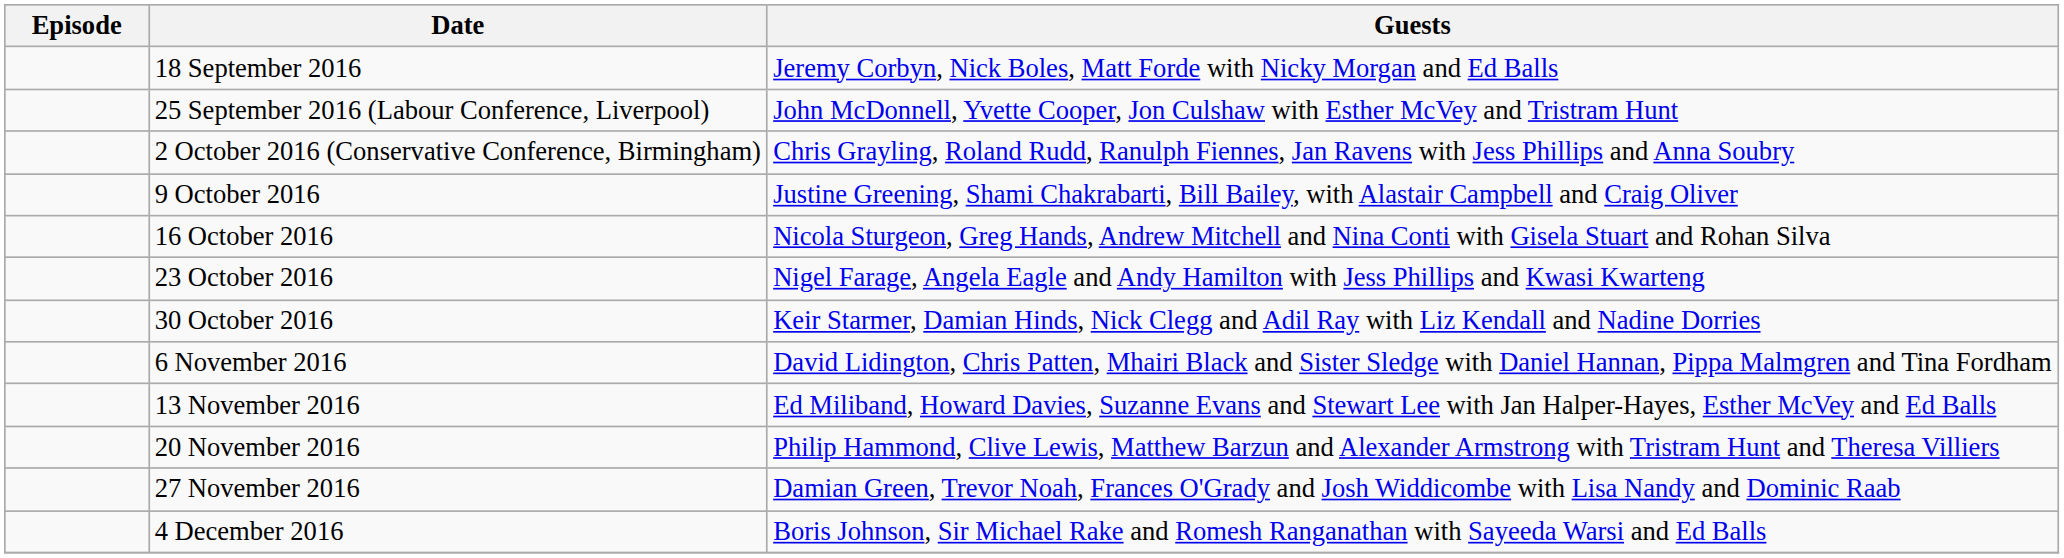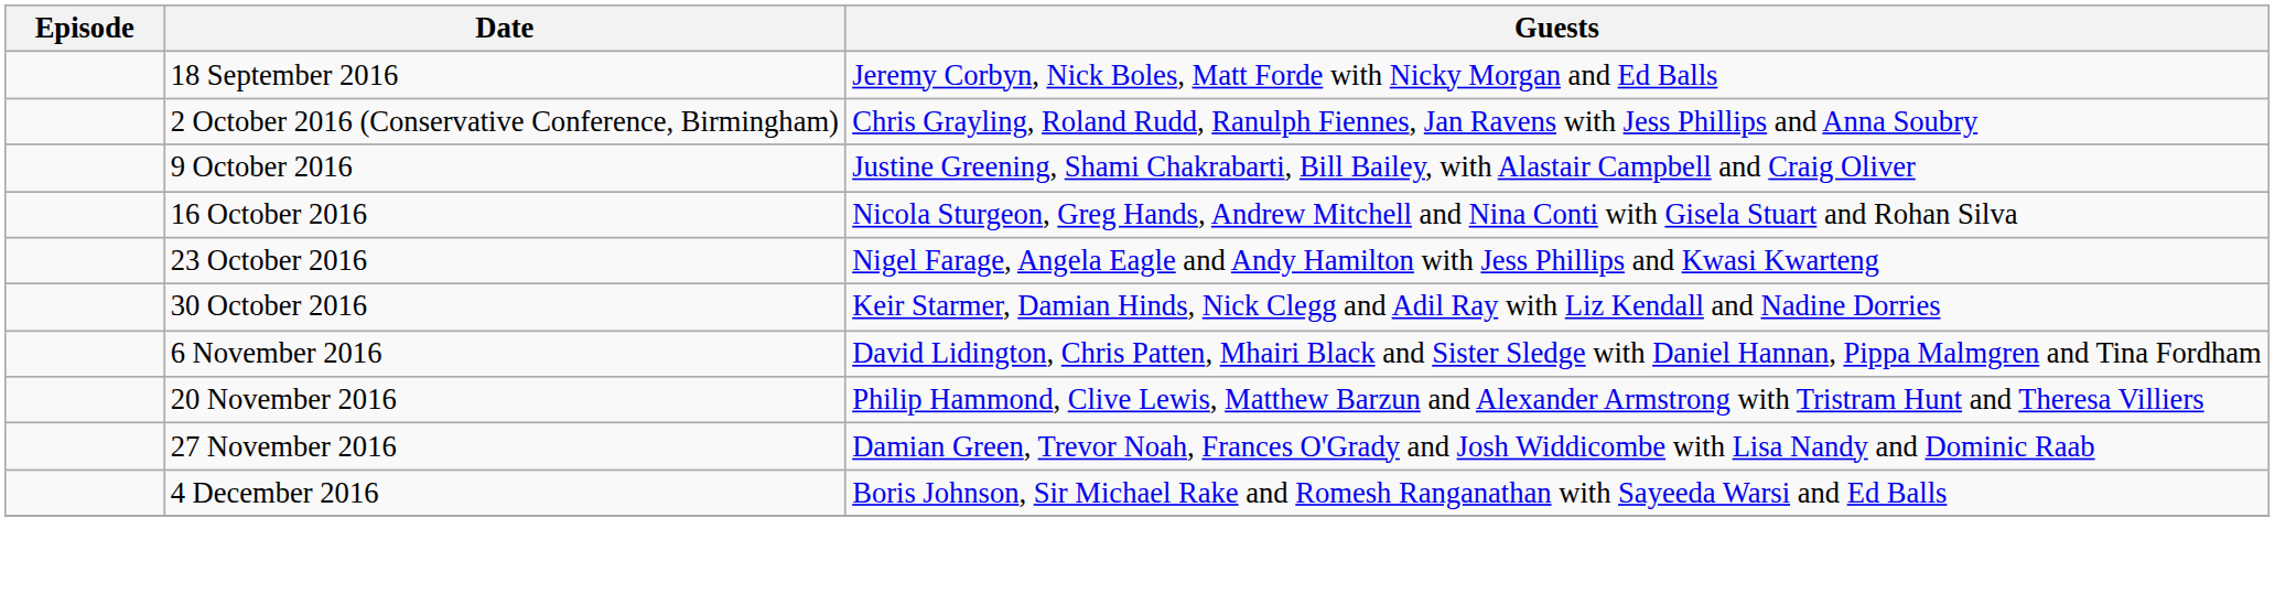 <table class="wikitable">
 <tr>
 <th style="width:7%;">Episode</th>
 <th>Date</th>
 <th>Guests</th>
 </tr>
 <tr>
 <td></td>
 <td>18 September 2016</td>
 <td><a href='#'>Jeremy Corbyn</a>, <a href='#'>Nick Boles</a>, <a href='#'>Matt Forde</a> with <a href='#'>Nicky Morgan</a> and <a href='#'>Ed Balls</a></td>
-</tr>
-<tr>
-<td></td>
-<td>25 September 2016 (Labour Conference, Liverpool)</td>
-<td><a href='#'>John McDonnell</a>, <a href='#'>Yvette Cooper</a>, <a href='#'>Jon Culshaw</a> with <a href='#'>Esther McVey</a> and <a href='#'>Tristram Hunt</a></td>
 </tr>
 <tr>
 <td></td>
 <td>2 October 2016 (Conservative Conference, Birmingham)</td>
 <td><a href='#'>Chris Grayling</a>, <a href='#'>Roland Rudd</a>, <a href='#'>Ranulph Fiennes</a>, <a href='#'>Jan Ravens</a> with <a href='#'>Jess Phillips</a> and <a href='#'>Anna Soubry</a></td>
 </tr>
 <tr>
 <td></td>
 <td>9 October 2016</td>
 <td><a href='#'>Justine Greening</a>, <a href='#'>Shami Chakrabarti</a>, <a href='#'>Bill Bailey</a>, with <a href='#'>Alastair Campbell</a> and <a href='#'>Craig Oliver</a></td>
 </tr>
 <tr>
 <td></td>
 <td>16 October 2016</td>
 <td><a href='#'>Nicola Sturgeon</a>, <a href='#'>Greg Hands</a>, <a href='#'>Andrew Mitchell</a> and <a href='#'>Nina Conti</a> with <a href='#'>Gisela Stuart</a> and Rohan Silva</td>
 </tr>
 <tr>
 <td></td>
 <td>23 October 2016</td>
 <td><a href='#'>Nigel Farage</a>, <a href='#'>Angela Eagle</a> and <a href='#'>Andy Hamilton</a> with <a href='#'>Jess Phillips</a> and <a href='#'>Kwasi Kwarteng</a></td>
 </tr>
 <tr>
 <td></td>
 <td>30 October 2016</td>
 <td><a href='#'>Keir Starmer</a>, <a href='#'>Damian Hinds</a>, <a href='#'>Nick Clegg</a> and <a href='#'>Adil Ray</a> with <a href='#'>Liz Kendall</a> and <a href='#'>Nadine Dorries</a></td>
 </tr>
 <tr>
 <td></td>
 <td>6 November 2016</td>
 <td><a href='#'>David Lidington</a>, <a href='#'>Chris Patten</a>, <a href='#'>Mhairi Black</a> and <a href='#'>Sister Sledge</a> with <a href='#'>Daniel Hannan</a>, <a href='#'>Pippa Malmgren</a> and Tina Fordham</td>
 </tr>
 <tr>
 <td></td>
-<td>13 November 2016</td>
-<td><a href='#'>Ed Miliband</a>, <a href='#'>Howard Davies</a>, <a href='#'>Suzanne Evans</a> and <a href='#'>Stewart Lee</a> with Jan Halper-Hayes, <a href='#'>Esther McVey</a> and <a href='#'>Ed Balls</a></td>
-</tr>
-<tr>
-<td></td>
 <td>20 November 2016</td>
 <td><a href='#'>Philip Hammond</a>, <a href='#'>Clive Lewis</a>, <a href='#'>Matthew Barzun</a> and <a href='#'>Alexander Armstrong</a> with <a href='#'>Tristram Hunt</a> and <a href='#'>Theresa Villiers</a></td>
 </tr>
 <tr>
 <td></td>
 <td>27 November 2016</td>
 <td><a href='#'>Damian Green</a>, <a href='#'>Trevor Noah</a>, <a href='#'>Frances O'Grady</a> and <a href='#'>Josh Widdicombe</a> with <a href='#'>Lisa Nandy</a> and <a href='#'>Dominic Raab</a></td>
 </tr>
 <tr>
 <td></td>
 <td>4 December 2016</td>
 <td><a href='#'>Boris Johnson</a>, <a href='#'>Sir Michael Rake</a> and <a href='#'>Romesh Ranganathan</a> with <a href='#'>Sayeeda Warsi</a> and <a href='#'>Ed Balls</a></td>
 </tr>
 <tr |->
 </tr>
 </table>
